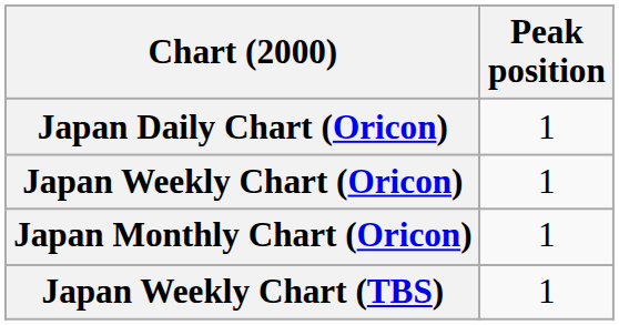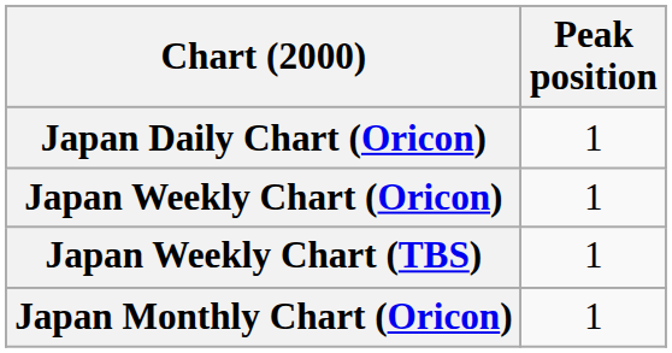 <table class="wikitable sortable plainrowheaders">
 <tr>
 <th>Chart (2000)</th>
 <th>Peak<br>position</th>
 </tr>
 <tr>
 <th scope="row">Japan Daily Chart (<a href='#'>Oricon</a>)</th>
 <td style="text-align:center;">1</td>
 </tr>
 <tr>
 <th scope="row">Japan Weekly Chart (<a href='#'>Oricon</a>)</th>
 <td style="text-align:center;">1</td>
 </tr>
 <tr>
+<th scope="row">Japan Weekly Chart (<a href='#'>TBS</a>)</th>
+<td style="text-align:center;">1</td>
+</tr>
+<tr>
 <th scope="row">Japan Monthly Chart (<a href='#'>Oricon</a>)</th>
 <td style="text-align:center;">1</td>
 </tr>
-<tr>
-<th scope="row">Japan Weekly Chart (<a href='#'>TBS</a>)</th>
-<td style="text-align:center;">1</td>
-</tr>
 </table>
